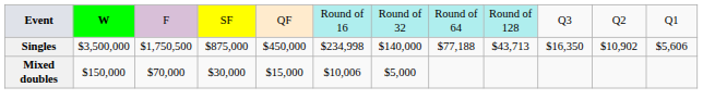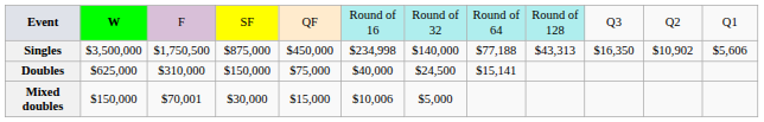 <table class="wikitable" style="font-size:90%;text-align:center">
 <tr>
 <td style="width:130px; background:#dfe2e9;"><strong>Event</strong></td>
 <td style="width:80px; background:lime;"><strong>W</strong></td>
 <td style="width:85px; background:thistle;">F</td>
 <td style="width:85px; background:#ff0;">SF</td>
 <td style="width:85px; background:#ffebcd;">QF</td>
 <td style="width:85px; background:#afeeee;">Round of 16</td>
 <td style="width:85px; background:#afeeee;">Round of 32</td>
 <td style="width:85px; background:#afeeee;">Round of 64</td>
 <td style="width:85px; background:#afeeee;">Round of 128</td>
 <td style="width:85px;">Q3</td>
 <td style="width:85px;">Q2</td>
 <td style="width:85px;">Q1</td>
 </tr>
 <tr>
 <td style="background:#f1f1f1;"><strong>Singles</strong></td>
 <td>$3,500,000</td>
 <td>$1,750,500</td>
 <td>$875,000</td>
 <td>$450,000</td>
 <td>$234,998</td>
 <td>$140,000</td>
 <td>$77,188</td>
-<td>$43,713</td>
+<td>$43,313</td>
 <td>$16,350</td>
 <td>$10,902</td>
 <td>$5,606</td>
 </tr>
 <tr>
+<td style="background:#f1f1f1;"><strong>Doubles</strong></td>
+<td>$625,000</td>
+<td>$310,000</td>
+<td>$150,000</td>
+<td>$75,000</td>
+<td>$40,000</td>
+<td>$24,500</td>
+<td>$15,141</td>
+<td></td>
+<td></td>
+<td></td>
+<td></td>
+</tr>
+<tr>
 <td style="background:#f1f1f1;"><strong>Mixed doubles</strong></td>
 <td>$150,000</td>
-<td>$70,000</td>
+<td>$70,001</td>
 <td>$30,000</td>
 <td>$15,000</td>
 <td>$10,006</td>
 <td>$5,000</td>
 <td></td>
 <td></td>
 <td></td>
 <td></td>
 <td></td>
 </tr>
 </table>
